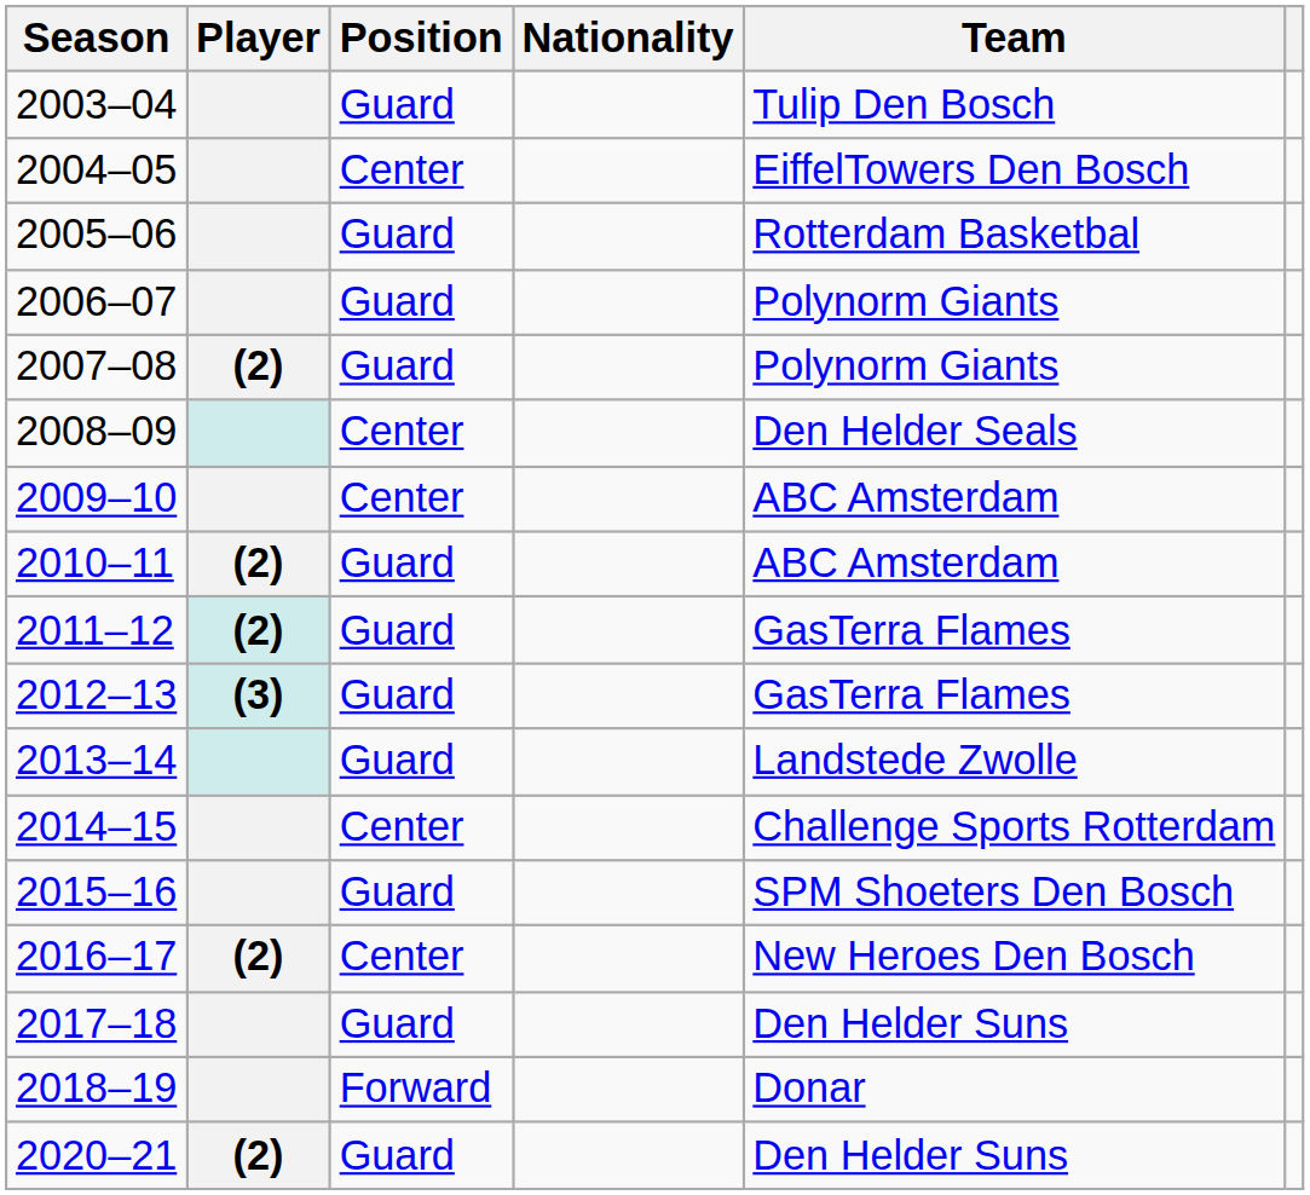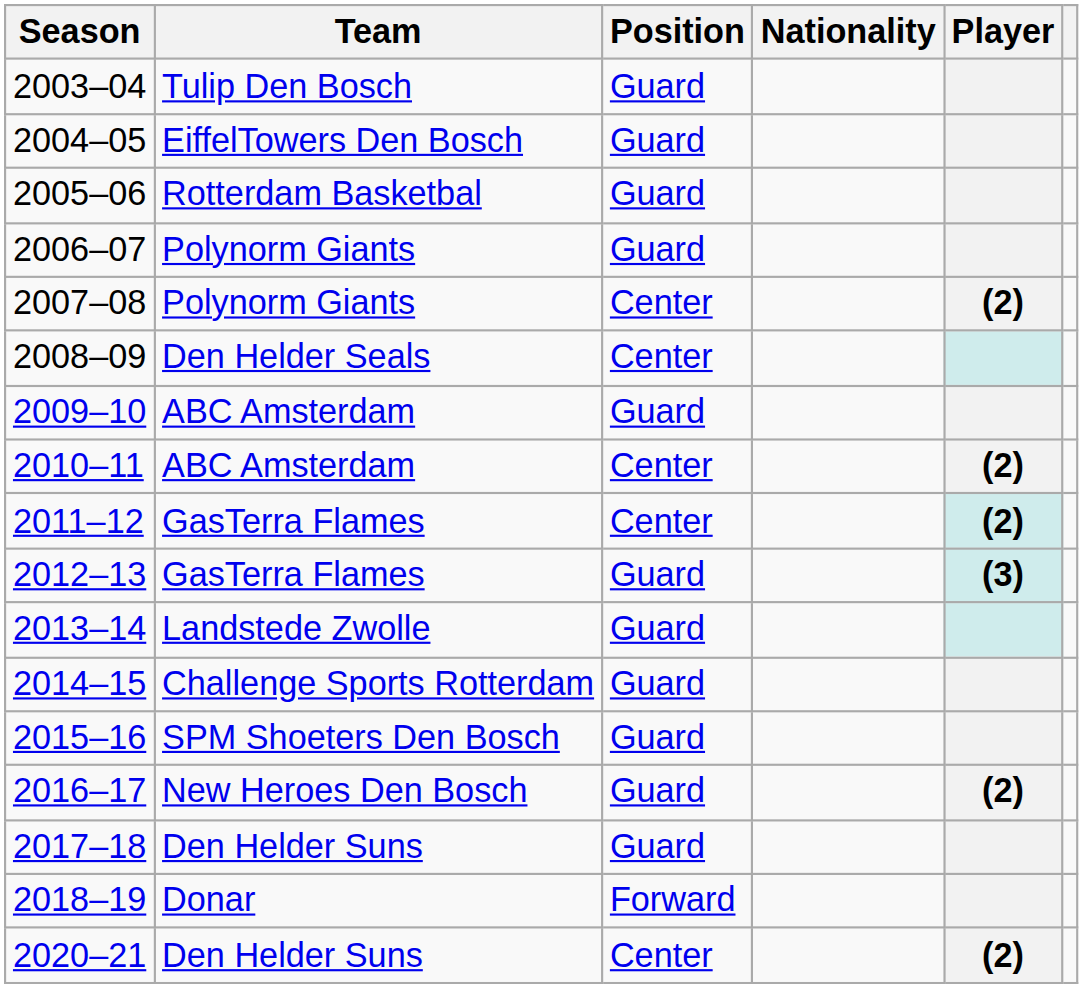 <table class="wikitable plainrowheaders sortable" summary="Year (sortable), Player (sortable), Position (sortable), Nationality (sortable) and Team (sortable)">
 <tr>
 <th scope="col">Season</th>
-<th scope="col">Player</th>
+<th scope="col">Team</th>
 <th scope="col">Position</th>
 <th scope="col">Nationality</th>
-<th scope="col">Team</th>
+<th scope="col">Player</th>
 <th scope="col"></th>
 </tr>
 <tr>
 <td>2003–04</td>
-<th scope="row"></th>
+<td><a href='#'>Tulip Den Bosch</a></td>
 <td><a href='#'>Guard</a></td>
 <td></td>
-<td><a href='#'>Tulip Den Bosch</a></td>
+<th scope="row"></th>
 <td style="text-align:center;"></td>
 </tr>
 <tr>
 <td>2004–05</td>
+<td><a href='#'>EiffelTowers Den Bosch</a></td>
+<td><a href='#'>Guard</a></td>
+<td></td>
 <th scope="row"></th>
-<td><a href='#'>Center</a></td>
-<td></td>
-<td><a href='#'>EiffelTowers Den Bosch</a></td>
 <td style="text-align:center;"></td>
 </tr>
 <tr>
 <td>2005–06</td>
-<th scope="row"></th>
+<td><a href='#'>Rotterdam Basketbal</a></td>
 <td><a href='#'>Guard</a></td>
 <td></td>
-<td><a href='#'>Rotterdam Basketbal</a></td>
+<th scope="row"></th>
 <td style="text-align:center;"></td>
 </tr>
 <tr>
 <td>2006–07</td>
-<th scope="row"></th>
+<td><a href='#'>Polynorm Giants</a></td>
 <td><a href='#'>Guard</a></td>
 <td></td>
-<td><a href='#'>Polynorm Giants</a></td>
+<th scope="row"></th>
 <td style="text-align:center;"></td>
 </tr>
 <tr>
 <td>2007–08</td>
+<td><a href='#'>Polynorm Giants</a></td>
+<td><a href='#'>Center</a></td>
+<td></td>
 <th scope="row"> (2)</th>
-<td><a href='#'>Guard</a></td>
-<td></td>
-<td><a href='#'>Polynorm Giants</a></td>
 <td style="text-align:center;"></td>
 </tr>
 <tr>
 <td>2008–09</td>
-<th style="background:#cfecec;"  scope="row"></th>
+<td><a href='#'>Den Helder Seals</a></td>
 <td><a href='#'>Center</a></td>
 <td></td>
-<td><a href='#'>Den Helder Seals</a></td>
+<th style="background:#cfecec;"  scope="row"></th>
 <td style="text-align:center;"></td>
 </tr>
 <tr>
 <td><a href='#'>2009–10</a></td>
+<td><a href='#'>ABC Amsterdam</a></td>
+<td><a href='#'>Guard</a></td>
+<td></td>
 <th scope="row"></th>
-<td><a href='#'>Center</a></td>
-<td></td>
-<td><a href='#'>ABC Amsterdam</a></td>
 <td style="text-align:center;"></td>
 </tr>
 <tr>
 <td><a href='#'>2010–11</a></td>
+<td><a href='#'>ABC Amsterdam</a></td>
+<td><a href='#'>Center</a></td>
+<td></td>
 <th scope="row"> (2)</th>
-<td><a href='#'>Guard</a></td>
-<td></td>
-<td><a href='#'>ABC Amsterdam</a></td>
 <td style="text-align:center;"></td>
 </tr>
 <tr>
 <td><a href='#'>2011–12</a></td>
+<td><a href='#'>GasTerra Flames</a></td>
+<td><a href='#'>Center</a></td>
+<td></td>
 <th style="background:#cfecec;"  scope="row"> (2)</th>
-<td><a href='#'>Guard</a></td>
-<td></td>
-<td><a href='#'>GasTerra Flames</a></td>
 <td style="text-align:center;"></td>
 </tr>
 <tr>
 <td><a href='#'>2012–13</a></td>
-<th style="background:#cfecec;"  scope="row"> (3)</th>
+<td><a href='#'>GasTerra Flames</a></td>
 <td><a href='#'>Guard</a></td>
 <td></td>
-<td><a href='#'>GasTerra Flames</a></td>
+<th style="background:#cfecec;"  scope="row"> (3)</th>
 <td style="text-align:center;"></td>
 </tr>
 <tr>
 <td><a href='#'>2013–14</a></td>
-<th style="background:#cfecec;" scope="row"></th>
+<td><a href='#'>Landstede Zwolle</a></td>
 <td><a href='#'>Guard</a></td>
 <td></td>
-<td><a href='#'>Landstede Zwolle</a></td>
+<th style="background:#cfecec;" scope="row"></th>
 <td align=center></td>
 </tr>
 <tr>
 <td><a href='#'>2014–15</a></td>
+<td><a href='#'>Challenge Sports Rotterdam</a></td>
+<td><a href='#'>Guard</a></td>
+<td></td>
 <th scope="row"></th>
-<td><a href='#'>Center</a></td>
-<td></td>
-<td><a href='#'>Challenge Sports Rotterdam</a></td>
 <td></td>
 </tr>
 <tr>
 <td><a href='#'>2015–16</a></td>
-<th scope="row"></th>
+<td><a href='#'>SPM Shoeters Den Bosch</a></td>
 <td><a href='#'>Guard</a></td>
 <td></td>
-<td><a href='#'>SPM Shoeters Den Bosch</a></td>
+<th scope="row"></th>
 <td style="text-align:center;"></td>
 </tr>
 <tr>
 <td><a href='#'>2016–17</a></td>
+<td><a href='#'>New Heroes Den Bosch</a></td>
+<td><a href='#'>Guard</a></td>
+<td></td>
 <th scope="row"> (2)</th>
-<td><a href='#'>Center</a></td>
-<td></td>
-<td><a href='#'>New Heroes Den Bosch</a></td>
 <td style="text-align:center;"></td>
 </tr>
 <tr>
 <td><a href='#'>2017–18</a></td>
-<th scope="row"></th>
+<td><a href='#'>Den Helder Suns</a></td>
 <td><a href='#'>Guard</a></td>
 <td></td>
-<td><a href='#'>Den Helder Suns</a></td>
+<th scope="row"></th>
 <td style="text-align:center;"></td>
 </tr>
 <tr>
 <td><a href='#'>2018–19</a></td>
-<th scope="row"></th>
+<td><a href='#'>Donar</a></td>
 <td><a href='#'>Forward</a></td>
 <td></td>
-<td><a href='#'>Donar</a></td>
+<th scope="row"></th>
 <td style="text-align:center;"></td>
 </tr>
 <tr>
 <td><a href='#'>2020–21</a></td>
+<td><a href='#'>Den Helder Suns</a></td>
+<td><a href='#'>Center</a></td>
+<td></td>
 <th scope="row"> (2)</th>
-<td><a href='#'>Guard</a></td>
-<td></td>
-<td><a href='#'>Den Helder Suns</a></td>
 <td style="text-align:center;"></td>
 </tr>
 </table>
